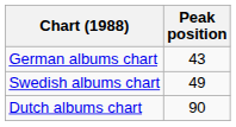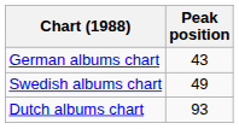 <table class="wikitable">
 <tr>
 <th>Chart (1988)</th>
 <th>Peak<br>position</th>
 </tr>
 <tr>
 <td><a href='#'>German albums chart</a></td>
 <td align="center">43</td>
 </tr>
 <tr>
 <td><a href='#'>Swedish albums chart</a></td>
 <td align="center">49</td>
 </tr>
 <tr>
 <td><a href='#'>Dutch albums chart</a></td>
-<td align="center">90</td>
+<td align="center">93</td>
 </tr>
 </table>
